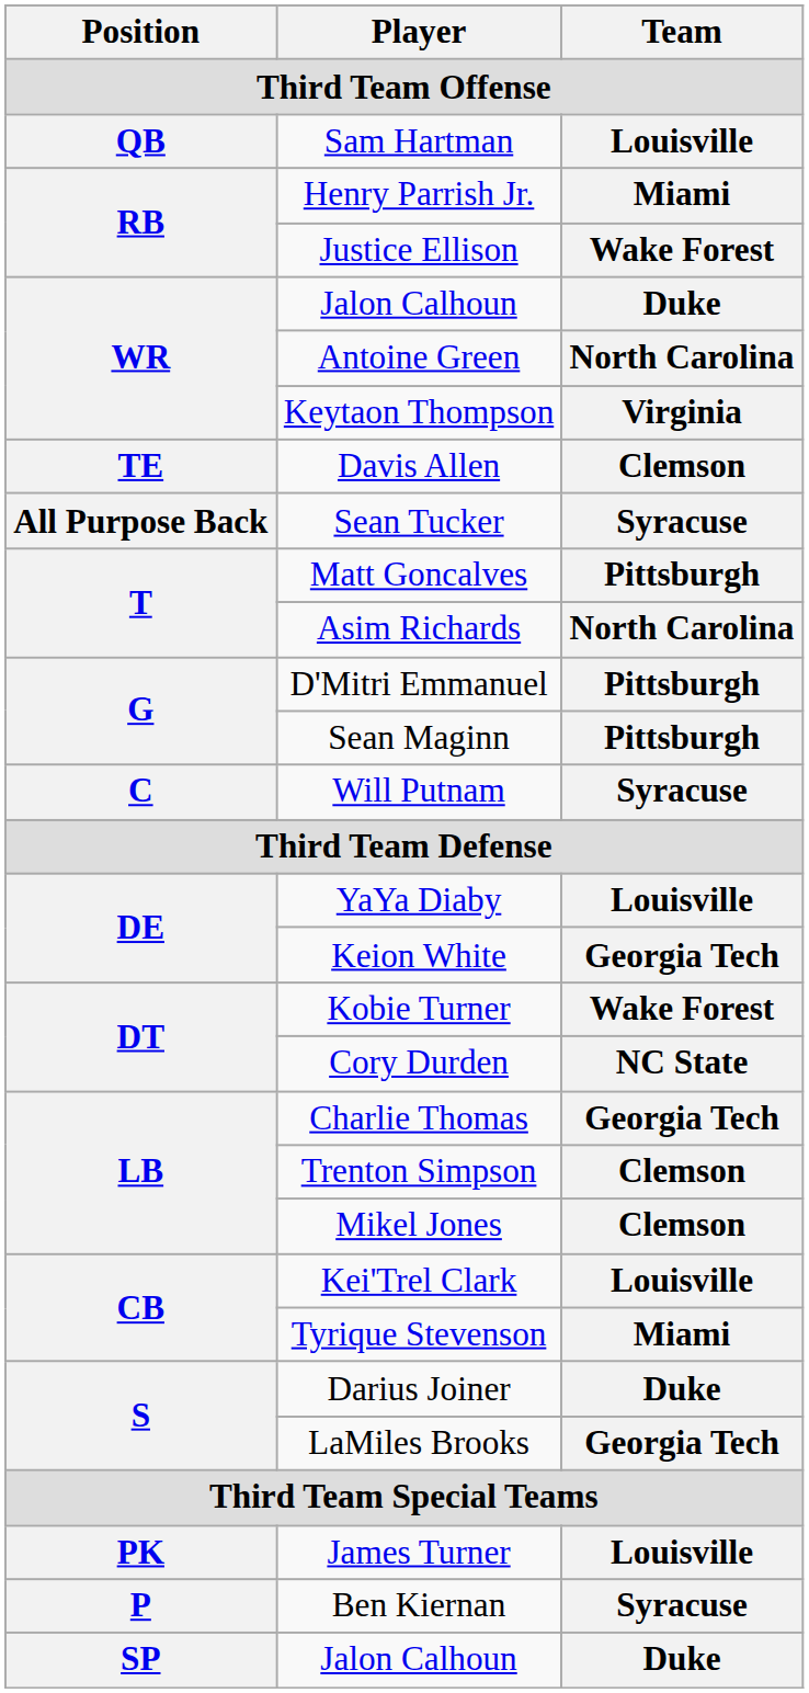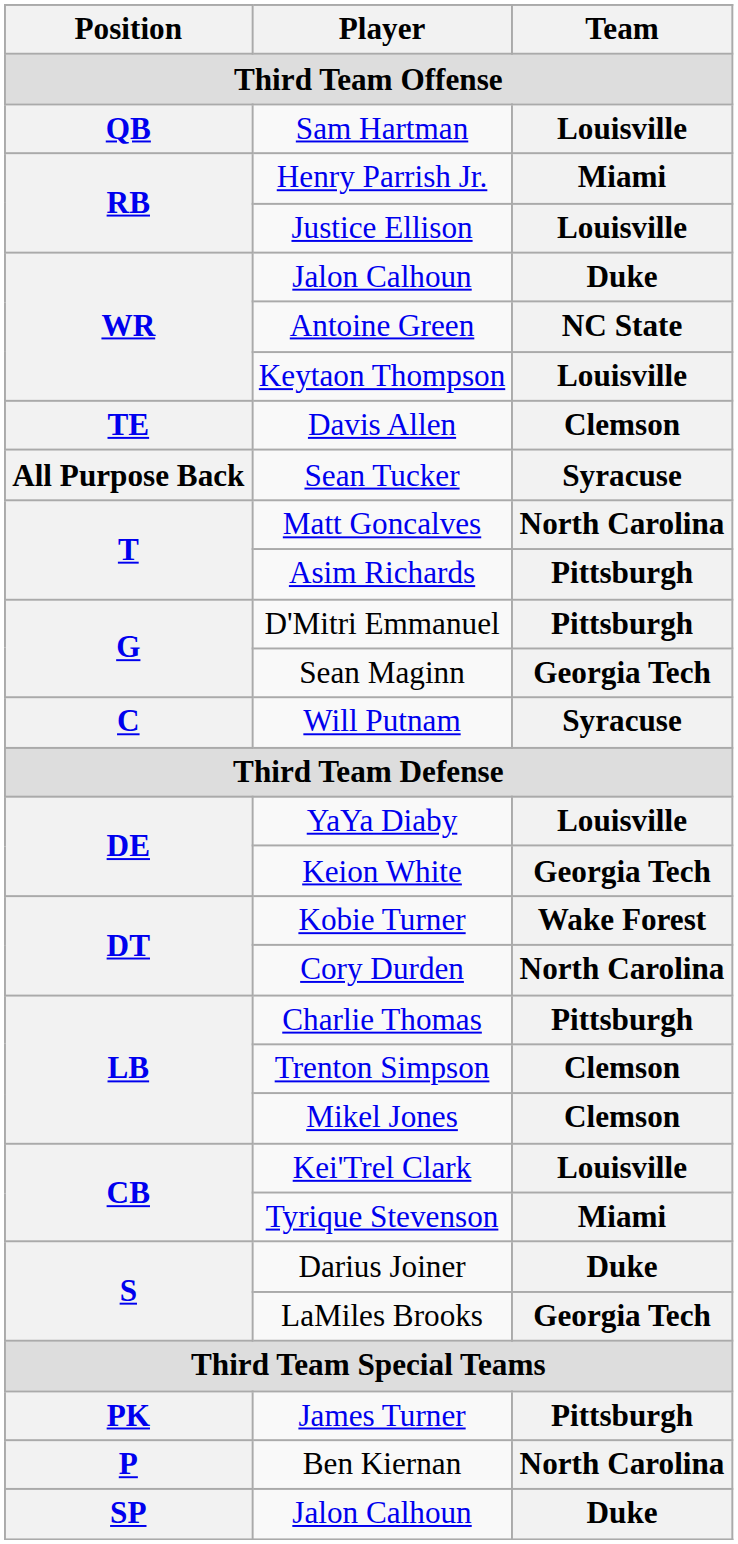 <table class="wikitable">
 <tr>
 <th>Position</th>
 <th>Player</th>
 <th>Team</th>
 </tr>
 <tr>
 <td colspan="4" style="text-align:center; background:#ddd;"><strong>Third Team Offense</strong></td>
 </tr>
 <tr style="text-align:center;">
 <th rowspan="1"><a href='#'>QB</a></th>
 <td><a href='#'>Sam Hartman</a></td>
 <th style=>Louisville</th>
 </tr>
 <tr style="text-align:center;">
 <th rowspan="2"><a href='#'>RB</a></th>
 <td><a href='#'>Henry Parrish Jr.</a></td>
 <th style=>Miami</th>
 </tr>
 <tr style="text-align:center;">
 <td><a href='#'>Justice Ellison</a></td>
-<th style=>Wake Forest</th>
+<th style=>Louisville</th>
 </tr>
 <tr style="text-align:center;">
 <th rowspan="3"><a href='#'>WR</a></th>
 <td><a href='#'>Jalon Calhoun</a></td>
 <th style=>Duke</th>
 </tr>
 <tr style="text-align:center;">
 <td><a href='#'>Antoine Green</a></td>
-<th style=>North Carolina</th>
+<th style=>NC State</th>
 </tr>
 <tr style="text-align:center;">
 <td><a href='#'>Keytaon Thompson</a></td>
-<th style=>Virginia</th>
+<th style=>Louisville</th>
 </tr>
 <tr style="text-align:center;">
 <th rowspan="1"><a href='#'>TE</a></th>
 <td><a href='#'>Davis Allen</a></td>
 <th style=>Clemson</th>
 </tr>
 <tr style="text-align:center;">
 <th rowspan="1">All Purpose Back</th>
 <td><a href='#'>Sean Tucker</a></td>
 <th style=>Syracuse</th>
 </tr>
 <tr style="text-align:center;">
 <th rowspan="2"><a href='#'>T</a></th>
 <td><a href='#'>Matt Goncalves</a></td>
-<th style=>Pittsburgh</th>
+<th style=>North Carolina</th>
 </tr>
 <tr style="text-align:center;">
 <td><a href='#'>Asim Richards</a></td>
-<th style=>North Carolina</th>
+<th style=>Pittsburgh</th>
 </tr>
 <tr style="text-align:center;">
 <th rowspan="2"><a href='#'>G</a></th>
 <td>D'Mitri Emmanuel</td>
 <th style=>Pittsburgh</th>
 </tr>
 <tr style="text-align:center;">
 <td>Sean Maginn</td>
-<th style=>Pittsburgh</th>
+<th style=>Georgia Tech</th>
 </tr>
 <tr style="text-align:center;">
 <th rowspan="1"><a href='#'>C</a></th>
 <td><a href='#'>Will Putnam</a></td>
 <th style=>Syracuse</th>
 </tr>
 <tr style="text-align:center;">
 <td colspan="4" style="text-align:center; background:#ddd;"><strong>Third Team Defense</strong></td>
 </tr>
 <tr style="text-align:center;">
 <th rowspan="2"><a href='#'>DE</a></th>
 <td><a href='#'>YaYa Diaby</a></td>
 <th style=>Louisville</th>
 </tr>
 <tr style="text-align:center;">
 <td><a href='#'>Keion White</a></td>
 <th style=>Georgia Tech</th>
 </tr>
 <tr style="text-align:center;">
 <th rowspan="2"><a href='#'>DT</a></th>
 <td><a href='#'>Kobie Turner</a></td>
 <th style=>Wake Forest</th>
 </tr>
 <tr style="text-align:center;">
 <td><a href='#'>Cory Durden</a></td>
-<th style=>NC State</th>
+<th style=>North Carolina</th>
 </tr>
 <tr style="text-align:center;">
 <th rowspan="3"><a href='#'>LB</a></th>
 <td><a href='#'>Charlie Thomas</a></td>
-<th style=>Georgia Tech</th>
+<th style=>Pittsburgh</th>
 </tr>
 <tr style="text-align:center;">
 <td><a href='#'>Trenton Simpson</a></td>
 <th style=>Clemson</th>
 </tr>
 <tr style="text-align:center;">
 <td><a href='#'>Mikel Jones</a></td>
 <th style=>Clemson</th>
 </tr>
 <tr style="text-align:center;">
 <th rowspan="2"><a href='#'>CB</a></th>
 <td><a href='#'>Kei'Trel Clark</a></td>
 <th style=>Louisville</th>
 </tr>
 <tr style="text-align:center;">
 <td><a href='#'>Tyrique Stevenson</a></td>
 <th style=>Miami</th>
 </tr>
 <tr style="text-align:center;">
 <th rowspan="2"><a href='#'>S</a></th>
 <td>Darius Joiner</td>
 <th style=>Duke</th>
 </tr>
 <tr style="text-align:center;">
 <td>LaMiles Brooks</td>
 <th style=>Georgia Tech</th>
 </tr>
 <tr>
 <td colspan="4" style="text-align:center; background:#ddd;"><strong>Third Team Special Teams</strong></td>
 </tr>
 <tr style="text-align:center;">
 <th rowspan="1"><a href='#'>PK</a></th>
 <td><a href='#'>James Turner</a></td>
-<th style=>Louisville</th>
+<th style=>Pittsburgh</th>
 </tr>
 <tr style="text-align:center;">
 <th rowspan="1"><a href='#'>P</a></th>
 <td>Ben Kiernan</td>
-<th style=>Syracuse</th>
+<th style=>North Carolina</th>
 </tr>
 <tr style="text-align:center;">
 <th rowspan="1"><a href='#'>SP</a></th>
 <td><a href='#'>Jalon Calhoun</a></td>
 <th style=>Duke</th>
 </tr>
 <tr>
 </tr>
 </table>
